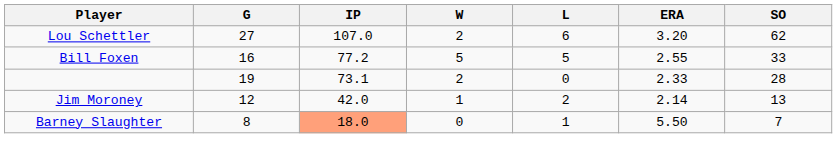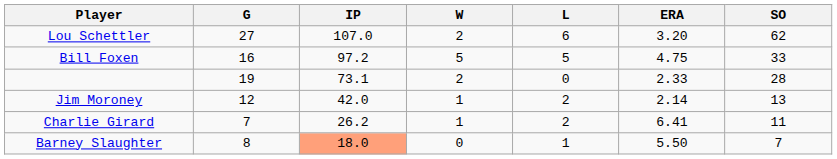 <table class="wikitable sortable">
 <tr>
 <th bgcolor="#DDDDFF" width="16%">Player</th>
 <th bgcolor="#DDDDFF" width="9%">G</th>
 <th bgcolor="#DDDDFF" width="9%">IP</th>
 <th bgcolor="#DDDDFF" width="9%">W</th>
 <th bgcolor="#DDDDFF" width="9%">L</th>
 <th bgcolor="#DDDDFF" width="9%">ERA</th>
 <th bgcolor="#DDDDFF" width="9%">SO</th>
 </tr>
 <tr align="center">
 <td><a href='#'>Lou Schettler</a></td>
 <td>27</td>
 <td>107.0</td>
 <td>2</td>
 <td>6</td>
 <td>3.20</td>
 <td>62</td>
 </tr>
 <tr align="center">
 <td><a href='#'>Bill Foxen</a></td>
 <td>16</td>
-<td>77.2</td>
+<td>97.2</td>
 <td>5</td>
 <td>5</td>
-<td>2.55</td>
+<td>4.75</td>
 <td>33</td>
 </tr>
 <tr align="center">
 <td></td>
 <td>19</td>
 <td>73.1</td>
 <td>2</td>
 <td>0</td>
 <td>2.33</td>
 <td>28</td>
 </tr>
 <tr align="center">
 <td><a href='#'>Jim Moroney</a></td>
 <td>12</td>
 <td>42.0</td>
 <td>1</td>
 <td>2</td>
 <td>2.14</td>
 <td>13</td>
 </tr>
 <tr align="center">
+<td><a href='#'>Charlie Girard</a></td>
+<td>7</td>
+<td>26.2</td>
+<td>1</td>
+<td>2</td>
+<td>6.41</td>
+<td>11</td>
+</tr>
+<tr align="center">
 <td><a href='#'>Barney Slaughter</a></td>
 <td>8</td>
 <td style="background: lightsalmon;">18.0</td>
 <td>0</td>
 <td>1</td>
 <td>5.50</td>
 <td>7</td>
 </tr>
 </table>
